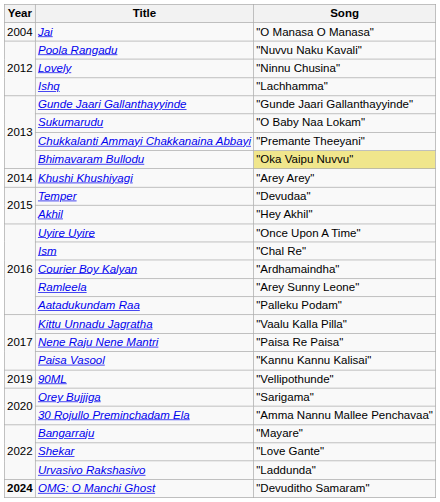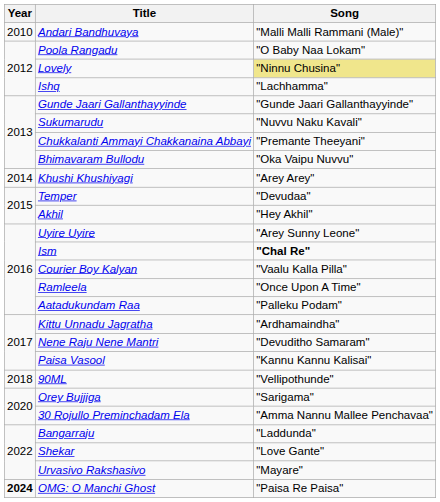 <table class="wikitable">
 <tr>
 <th>Year</th>
 <th>Title</th>
 <th>Song</th>
 </tr>
 <tr>
-<td>2004</td>
-<td><a href='#'><em>Jai</em></a></td>
-<td>"O Manasa O Manasa"</td>
+<td>2010</td>
+<td><em><a href='#'>Andari Bandhuvaya</a></em></td>
+<td>"Malli Malli Rammani (Male)"</td>
 </tr>
 <tr>
 <td rowspan="3">2012</td>
 <td><a href='#'><em>Poola Rangadu</em></a></td>
-<td>"Nuvvu Naku Kavali"</td>
+<td>"O Baby Naa Lokam"</td>
 </tr>
 <tr>
 <td><a href='#'><em>Lovely</em></a></td>
-<td>"Ninnu Chusina"</td>
+<td style="background: khaki;">"Ninnu Chusina"</td>
 </tr>
 <tr>
 <td><a href='#'><em>Ishq</em></a></td>
 <td>"Lachhamma"</td>
 </tr>
 <tr>
 <td rowspan="4">2013</td>
 <td><em><a href='#'>Gunde Jaari Gallanthayyinde</a></em></td>
 <td>"Gunde Jaari Gallanthayyinde"</td>
 </tr>
 <tr>
 <td><em><a href='#'>Sukumarudu</a></em></td>
-<td>"O Baby Naa Lokam"</td>
+<td>"Nuvvu Naku Kavali"</td>
 </tr>
 <tr>
 <td><em><a href='#'>Chukkalanti Ammayi Chakkanaina Abbayi</a></em></td>
 <td>"Premante Theeyani"</td>
 </tr>
 <tr>
 <td><em><a href='#'>Bhimavaram Bullodu</a></em></td>
-<td style="background: khaki;">"Oka Vaipu Nuvvu"</td>
+<td>"Oka Vaipu Nuvvu"</td>
 </tr>
 <tr>
 <td>2014</td>
 <td><em><a href='#'>Khushi Khushiyagi</a></em></td>
 <td>"Arey Arey"</td>
 </tr>
 <tr>
 <td rowspan="2">2015</td>
 <td><a href='#'><em>Temper</em></a></td>
 <td>"Devudaa"</td>
 </tr>
 <tr>
 <td><a href='#'><em>Akhil</em></a></td>
 <td>"Hey Akhil"</td>
 </tr>
 <tr>
 <td rowspan="5">2016</td>
 <td><em><a href='#'>Uyire Uyire</a></em></td>
-<td>"Once Upon A Time"</td>
+<td>"Arey Sunny Leone"</td>
 </tr>
 <tr>
 <td><a href='#'><em>Ism</em></a></td>
-<td>"Chal Re"</td>
+<td><strong>"Chal Re"</strong></td>
 </tr>
 <tr>
 <td><em><a href='#'>Courier Boy Kalyan</a></em></td>
-<td>"Ardhamaindha"</td>
+<td>"Vaalu Kalla Pilla"</td>
 </tr>
 <tr>
 <td><a href='#'><em>Ramleela</em></a></td>
-<td>"Arey Sunny Leone"</td>
+<td>"Once Upon A Time"</td>
 </tr>
 <tr>
 <td><em><a href='#'>Aatadukundam Raa</a></em></td>
 <td>"Palleku Podam"</td>
 </tr>
 <tr>
 <td rowspan="3">2017</td>
 <td><em><a href='#'>Kittu Unnadu Jagratha</a></em></td>
-<td>"Vaalu Kalla Pilla"</td>
+<td>"Ardhamaindha"</td>
 </tr>
 <tr>
 <td><em><a href='#'>Nene Raju Nene Mantri</a></em></td>
-<td>"Paisa Re Paisa"</td>
+<td>"Devuditho Samaram"</td>
 </tr>
 <tr>
 <td><a href='#'><em>Paisa Vasool</em></a></td>
 <td>"Kannu Kannu Kalisai"</td>
 </tr>
 <tr>
-<td>2019</td>
+<td>2018</td>
 <td><a href='#'><em>90ML</em></a></td>
 <td>"Vellipothunde"</td>
 </tr>
 <tr>
 <td rowspan="2">2020</td>
 <td><em><a href='#'>Orey Bujjiga</a></em></td>
 <td>"Sarigama"</td>
 </tr>
 <tr>
 <td><em><a href='#'>30 Rojullo Preminchadam Ela</a></em></td>
 <td>"Amma Nannu Mallee Penchavaa"</td>
 </tr>
 <tr>
 <td rowspan="3">2022</td>
 <td><em><a href='#'>Bangarraju</a></em></td>
-<td>"Mayare"</td>
+<td>"Laddunda"</td>
 </tr>
 <tr>
 <td><em><a href='#'>Shekar</a></em></td>
 <td>"Love Gante"</td>
 </tr>
 <tr>
 <td><em><a href='#'>Urvasivo Rakshasivo</a></em></td>
-<td>"Laddunda"</td>
+<td>"Mayare"</td>
 </tr>
 <tr>
 <td><strong>2024</strong></td>
 <td><em><a href='#'>OMG: O Manchi Ghost</a></em></td>
-<td>"Devuditho Samaram"</td>
+<td>"Paisa Re Paisa"</td>
 </tr>
 </table>
